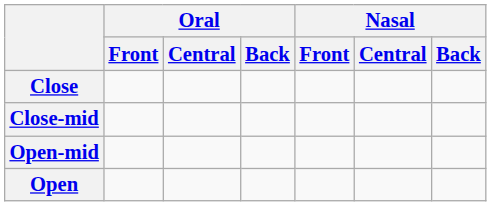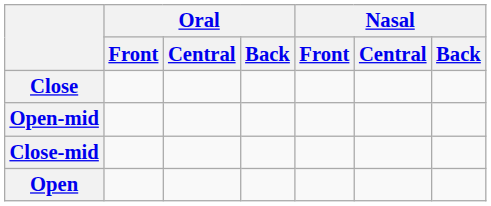 <table class="wikitable" style="text-align: center;">
 <tr>
 <th rowspan="2"></th>
 <th colspan="3"><a href='#'>Oral</a></th>
 <th colspan="3"><a href='#'>Nasal</a></th>
 </tr>
 <tr>
 <th><a href='#'>Front</a></th>
 <th><a href='#'>Central</a></th>
 <th><a href='#'>Back</a></th>
 <th><a href='#'>Front</a></th>
 <th><a href='#'>Central</a></th>
 <th><a href='#'>Back</a></th>
 </tr>
 <tr>
 <th><a href='#'>Close</a></th>
 <td></td>
 <td></td>
 <td></td>
 <td></td>
 <td></td>
 <td></td>
 </tr>
 <tr>
-<th><a href='#'>Close-mid</a></th>
+<th><a href='#'>Open-mid</a></th>
 <td></td>
 <td></td>
 <td></td>
 <td></td>
 <td></td>
 <td></td>
 </tr>
 <tr>
-<th><a href='#'>Open-mid</a></th>
+<th><a href='#'>Close-mid</a></th>
 <td></td>
 <td></td>
 <td></td>
 <td></td>
 <td></td>
 <td></td>
 </tr>
 <tr>
 <th><a href='#'>Open</a></th>
 <td></td>
 <td></td>
 <td></td>
 <td></td>
 <td></td>
 <td></td>
 </tr>
 </table>
